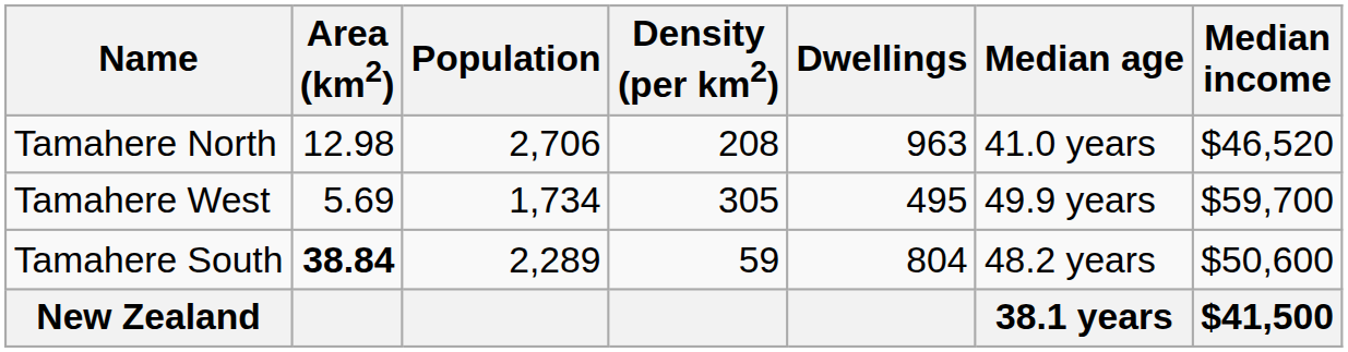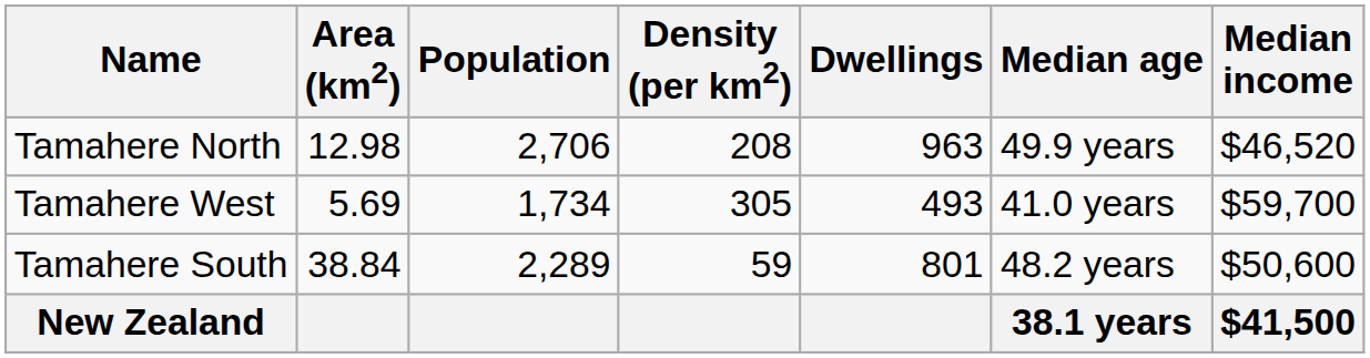 <table class="wikitable">
 <tr>
 <th>Name</th>
 <th>Area<br>(km<sup>2</sup>)</th>
 <th>Population</th>
 <th>Density<br>(per km<sup>2</sup>)</th>
 <th>Dwellings</th>
 <th>Median age</th>
 <th>Median<br>income</th>
 </tr>
 <tr>
 <td>Tamahere North</td>
 <td style="text-align:right;">12.98</td>
 <td style="text-align:right;">2,706</td>
 <td style="text-align:right;">208</td>
 <td style="text-align:right;">963</td>
-<td>41.0 years</td>
+<td>49.9 years</td>
 <td>$46,520</td>
 </tr>
 <tr>
 <td>Tamahere West</td>
 <td style="text-align:right;">5.69</td>
 <td style="text-align:right;">1,734</td>
 <td style="text-align:right;">305</td>
-<td style="text-align:right;">495</td>
-<td>49.9 years</td>
+<td style="text-align:right;">493</td>
+<td>41.0 years</td>
 <td>$59,700</td>
 </tr>
 <tr>
 <td>Tamahere South</td>
-<td style="text-align:right;"><strong>38.84</strong></td>
+<td style="text-align:right;">38.84</td>
 <td style="text-align:right;">2,289</td>
 <td style="text-align:right;">59</td>
-<td style="text-align:right;">804</td>
+<td style="text-align:right;">801</td>
 <td>48.2 years</td>
 <td>$50,600</td>
 </tr>
 <tr>
 <th>New Zealand</th>
 <th></th>
 <th></th>
 <th></th>
 <th></th>
 <th>38.1 years</th>
 <th style="text-align:left;">$41,500</th>
 </tr>
 </table>
